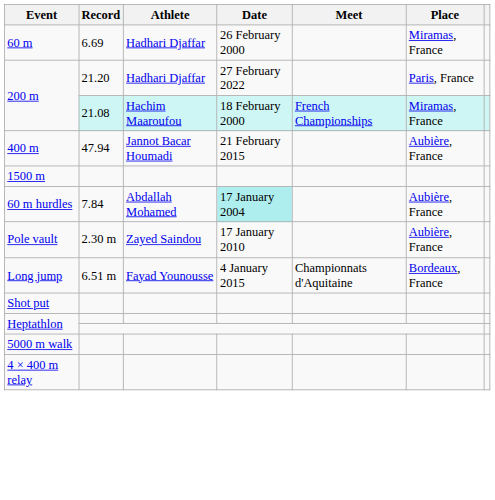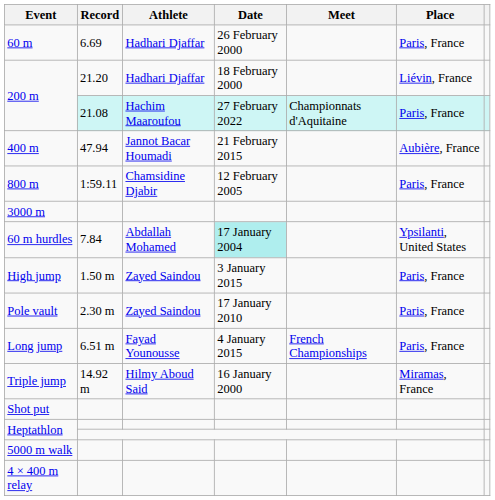 <table class="wikitable" style="font-size:95%; width: 95%;">
 <tr>
 <th>Event</th>
 <th>Record</th>
 <th>Athlete</th>
 <th>Date</th>
 <th>Meet</th>
 <th>Place</th>
 <th></th>
 </tr>
 <tr>
 <td><a href='#'>60 m</a></td>
 <td>6.69</td>
 <td><a href='#'>Hadhari Djaffar</a></td>
 <td>26 February 2000</td>
 <td></td>
-<td><a href='#'>Miramas</a>, France</td>
+<td><a href='#'>Paris</a>, France</td>
 <td></td>
 </tr>
 <tr>
 <td rowspan=2><a href='#'>200 m</a></td>
 <td>21.20</td>
 <td><a href='#'>Hadhari Djaffar</a></td>
-<td>27 February 2022</td>
+<td>18 February 2000</td>
 <td></td>
-<td><a href='#'>Paris</a>, France</td>
+<td><a href='#'>Liévin</a>, France</td>
 <td></td>
 </tr>
 <tr bgcolor=#CEF6F5>
 <td>21.08</td>
 <td><a href='#'>Hachim Maaroufou</a></td>
-<td>18 February 2000</td>
-<td><a href='#'>French Championships</a></td>
-<td><a href='#'>Miramas</a>, France</td>
+<td>27 February 2022</td>
+<td>Championnats d'Aquitaine</td>
+<td><a href='#'>Paris</a>, France</td>
 <td></td>
 </tr>
 <tr>
 <td><a href='#'>400 m</a></td>
 <td>47.94</td>
 <td><a href='#'>Jannot Bacar Houmadi</a></td>
 <td>21 February 2015</td>
 <td></td>
 <td><a href='#'>Aubière</a>, France</td>
 <td></td>
 </tr>
 <tr>
-<td><a href='#'>1500 m</a></td>
+<td><a href='#'>800 m</a></td>
+<td>1:59.11</td>
+<td><a href='#'>Chamsidine Djabir</a></td>
+<td>12 February 2005</td>
+<td></td>
+<td><a href='#'>Paris</a>, France</td>
+<td></td>
+</tr>
+<tr>
+<td><a href='#'>3000 m</a></td>
 <td></td>
 <td></td>
 <td></td>
 <td></td>
 <td></td>
 <td></td>
 </tr>
 <tr>
 <td><a href='#'>60 m hurdles</a></td>
 <td>7.84</td>
 <td><a href='#'>Abdallah Mohamed</a></td>
 <td style="background: paleturquoise;">17 January 2004</td>
 <td></td>
-<td><a href='#'>Aubière</a>, France</td>
+<td><a href='#'>Ypsilanti</a>, United States</td>
+<td></td>
+</tr>
+<tr>
+<td><a href='#'>High jump</a></td>
+<td>1.50 m</td>
+<td><a href='#'>Zayed Saindou</a></td>
+<td>3 January 2015</td>
+<td></td>
+<td><a href='#'>Paris</a>, France</td>
 <td></td>
 </tr>
 <tr>
 <td><a href='#'>Pole vault</a></td>
 <td>2.30 m </td>
 <td><a href='#'>Zayed Saindou</a></td>
 <td>17 January 2010</td>
 <td></td>
-<td><a href='#'>Aubière</a>, France</td>
+<td><a href='#'>Paris</a>, France</td>
 <td></td>
 </tr>
 <tr>
 <td><a href='#'>Long jump</a></td>
 <td>6.51 m</td>
 <td><a href='#'>Fayad Younousse</a></td>
 <td>4 January 2015</td>
-<td>Championnats d'Aquitaine</td>
-<td><a href='#'>Bordeaux</a>, France</td>
+<td><a href='#'>French Championships</a></td>
+<td><a href='#'>Paris</a>, France</td>
+<td></td>
+</tr>
+<tr>
+<td><a href='#'>Triple jump</a></td>
+<td>14.92 m</td>
+<td><a href='#'>Hilmy Aboud Said</a></td>
+<td>16 January 2000</td>
+<td></td>
+<td><a href='#'>Miramas</a>, France</td>
 <td></td>
 </tr>
 <tr>
 <td><a href='#'>Shot put</a></td>
 <td></td>
 <td></td>
 <td></td>
 <td></td>
 <td></td>
 <td></td>
 </tr>
 <tr>
 <td rowspan=2><a href='#'>Heptathlon</a></td>
 <td></td>
 <td></td>
 <td></td>
 <td></td>
 <td></td>
 <td></td>
 </tr>
 <tr>
 <td colspan=5></td>
 <td></td>
 </tr>
 <tr>
 <td><a href='#'>5000 m walk</a></td>
 <td></td>
 <td></td>
 <td></td>
 <td></td>
 <td></td>
 <td></td>
 </tr>
 <tr>
 <td><a href='#'>4 × 400 m relay</a></td>
 <td></td>
 <td></td>
 <td></td>
 <td></td>
 <td></td>
 <td></td>
 </tr>
 </table>
